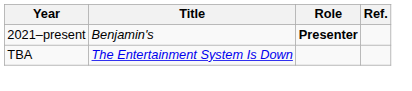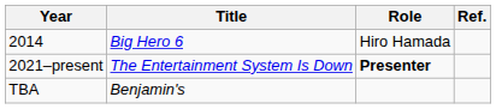 <table class="wikitable">
 <tr>
 <th>Year</th>
 <th>Title</th>
 <th>Role</th>
 <th>Ref.</th>
 </tr>
 <tr>
+<td>2014</td>
+<td><em><a href='#'>Big Hero 6</a></em></td>
+<td>Hiro Hamada</td>
+<td></td>
+</tr>
+<tr>
 <td>2021–present</td>
-<td><em>Benjamin's</em></td>
+<td><em><a href='#'>The Entertainment System Is Down</a></em></td>
 <td><strong>Presenter</strong></td>
 <td></td>
 </tr>
 <tr>
 <td>TBA</td>
-<td><em><a href='#'>The Entertainment System Is Down</a></em></td>
+<td><em>Benjamin's</em></td>
 <td></td>
 <td></td>
 </tr>
 </table>
